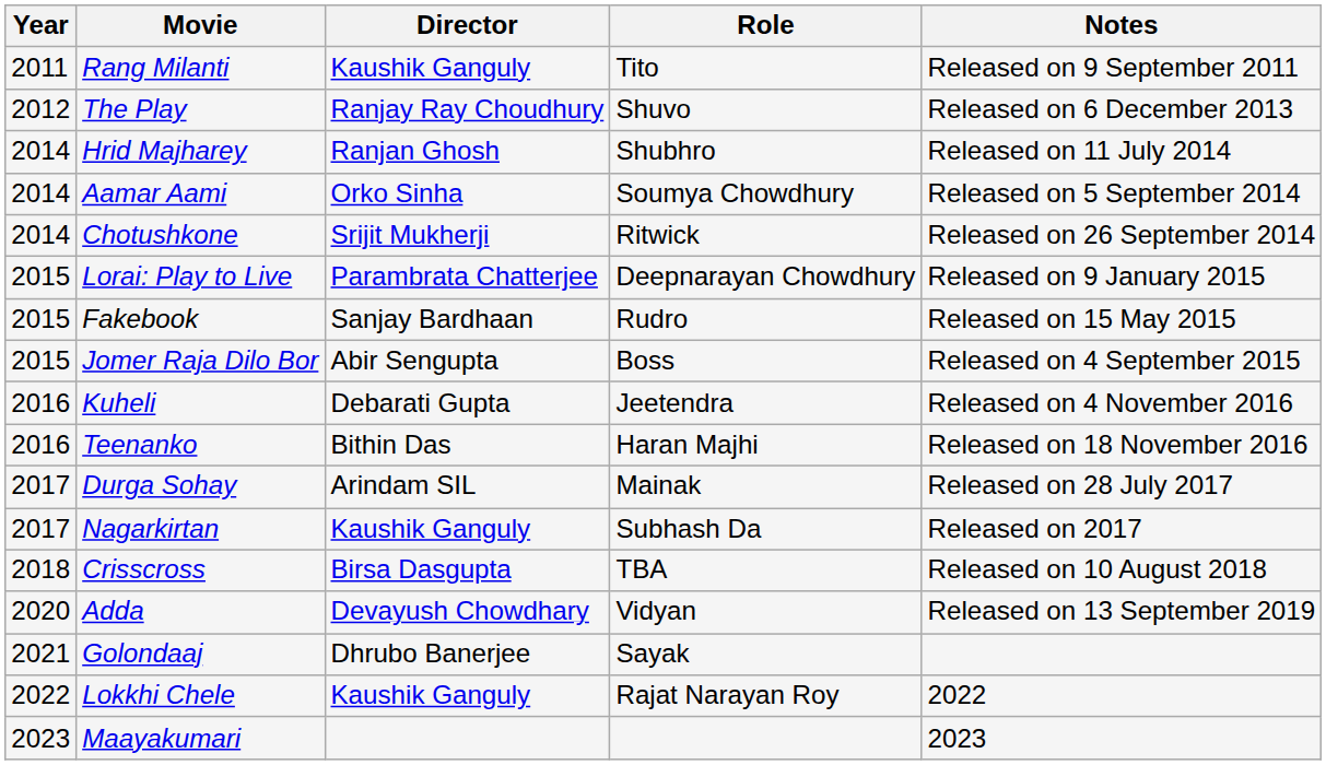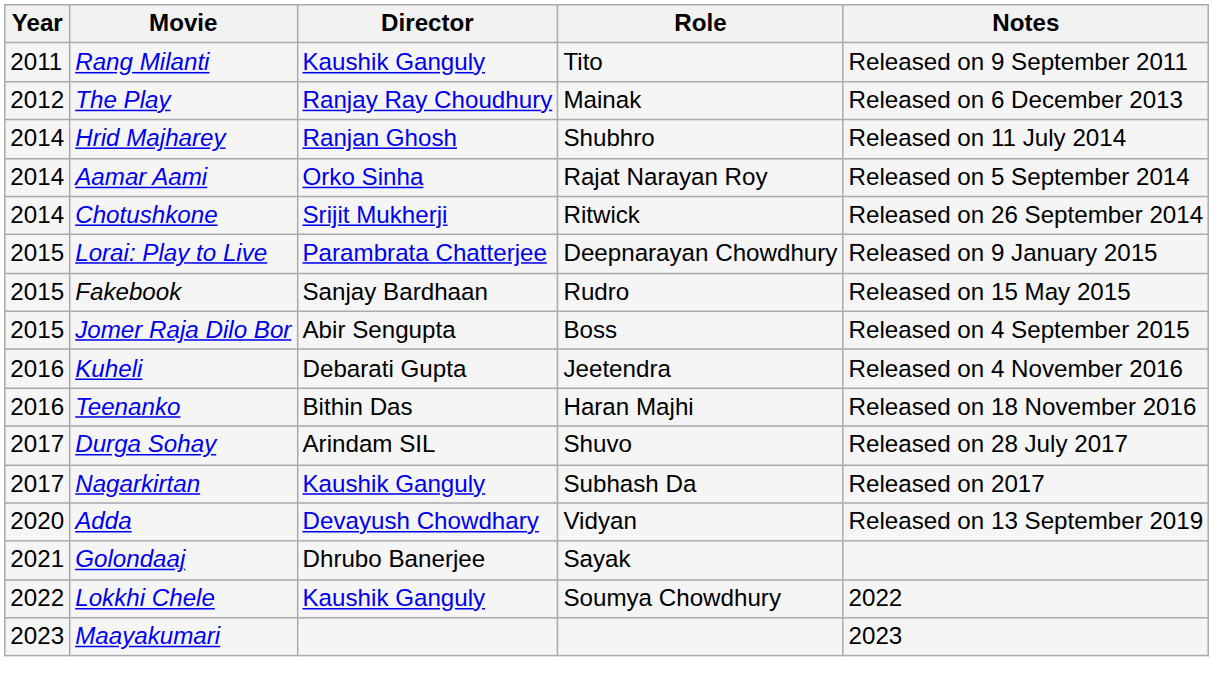 <table class="wikitable sortable" style="background:#F5F5F5;">
 <tr>
 <th>Year</th>
 <th>Movie</th>
 <th>Director</th>
 <th>Role</th>
 <th>Notes</th>
 </tr>
 <tr>
 <td>2011</td>
 <td><em><a href='#'>Rang Milanti</a></em></td>
 <td><a href='#'>Kaushik Ganguly</a></td>
 <td>Tito</td>
 <td>Released on 9 September 2011</td>
 </tr>
 <tr>
 <td>2012</td>
 <td><em><a href='#'>The Play</a></em></td>
 <td><a href='#'>Ranjay Ray Choudhury</a></td>
-<td>Shuvo</td>
+<td>Mainak</td>
 <td>Released on 6 December 2013</td>
 </tr>
 <tr>
 <td>2014</td>
 <td><em><a href='#'>Hrid Majharey</a></em></td>
 <td><a href='#'>Ranjan Ghosh</a></td>
 <td>Shubhro</td>
 <td>Released on 11 July 2014</td>
 </tr>
 <tr>
 <td>2014</td>
 <td><em><a href='#'>Aamar Aami</a></em></td>
 <td><a href='#'>Orko Sinha</a></td>
-<td>Soumya Chowdhury</td>
+<td>Rajat Narayan Roy</td>
 <td>Released on 5 September 2014</td>
 </tr>
 <tr>
 <td>2014</td>
 <td><em><a href='#'>Chotushkone</a></em></td>
 <td><a href='#'>Srijit Mukherji</a></td>
 <td>Ritwick</td>
 <td>Released on 26 September 2014</td>
 </tr>
 <tr>
 <td>2015</td>
 <td><em><a href='#'>Lorai: Play to Live</a></em></td>
 <td><a href='#'>Parambrata Chatterjee</a></td>
 <td>Deepnarayan Chowdhury</td>
 <td>Released on 9 January 2015</td>
 </tr>
 <tr>
 <td>2015</td>
 <td><em>Fakebook</em></td>
 <td>Sanjay Bardhaan</td>
 <td>Rudro</td>
 <td>Released on 15 May 2015</td>
 </tr>
 <tr>
 <td>2015</td>
 <td><em><a href='#'>Jomer Raja Dilo Bor</a></em></td>
 <td>Abir Sengupta</td>
 <td>Boss</td>
 <td>Released on 4 September 2015</td>
 </tr>
 <tr>
 <td>2016</td>
 <td><em><a href='#'>Kuheli</a></em></td>
 <td>Debarati Gupta</td>
 <td>Jeetendra</td>
 <td>Released on 4 November 2016</td>
 </tr>
 <tr>
 <td>2016</td>
 <td><em><a href='#'>Teenanko</a></em></td>
 <td>Bithin Das</td>
 <td>Haran Majhi</td>
 <td>Released on 18 November 2016</td>
 </tr>
 <tr>
 <td>2017</td>
 <td><em><a href='#'>Durga Sohay</a></em></td>
 <td>Arindam SIL</td>
-<td>Mainak</td>
+<td>Shuvo</td>
 <td>Released on 28 July 2017</td>
 </tr>
 <tr>
 <td>2017</td>
 <td><em><a href='#'>Nagarkirtan</a></em></td>
 <td><a href='#'>Kaushik Ganguly</a></td>
 <td>Subhash Da</td>
 <td>Released on 2017</td>
-</tr>
-<tr>
-<td>2018</td>
-<td><em><a href='#'>Crisscross</a></em></td>
-<td><a href='#'>Birsa Dasgupta</a></td>
-<td>TBA</td>
-<td>Released on 10 August 2018</td>
 </tr>
 <tr>
 <td>2020</td>
 <td><em><a href='#'>Adda</a></em></td>
 <td><a href='#'>Devayush Chowdhary</a></td>
 <td>Vidyan</td>
 <td>Released on 13 September 2019</td>
 </tr>
 <tr>
 <td>2021</td>
 <td><em><a href='#'>Golondaaj</a></em></td>
 <td>Dhrubo Banerjee</td>
 <td>Sayak</td>
 <td></td>
 </tr>
 <tr>
 <td>2022</td>
 <td><em><a href='#'>Lokkhi Chele</a></em></td>
 <td><a href='#'>Kaushik Ganguly</a></td>
-<td>Rajat Narayan Roy</td>
+<td>Soumya Chowdhury</td>
 <td>2022</td>
 </tr>
 <tr>
 <td>2023</td>
 <td><em><a href='#'>Maayakumari</a></em></td>
 <td></td>
 <td></td>
 <td>2023</td>
 </tr>
 </table>
